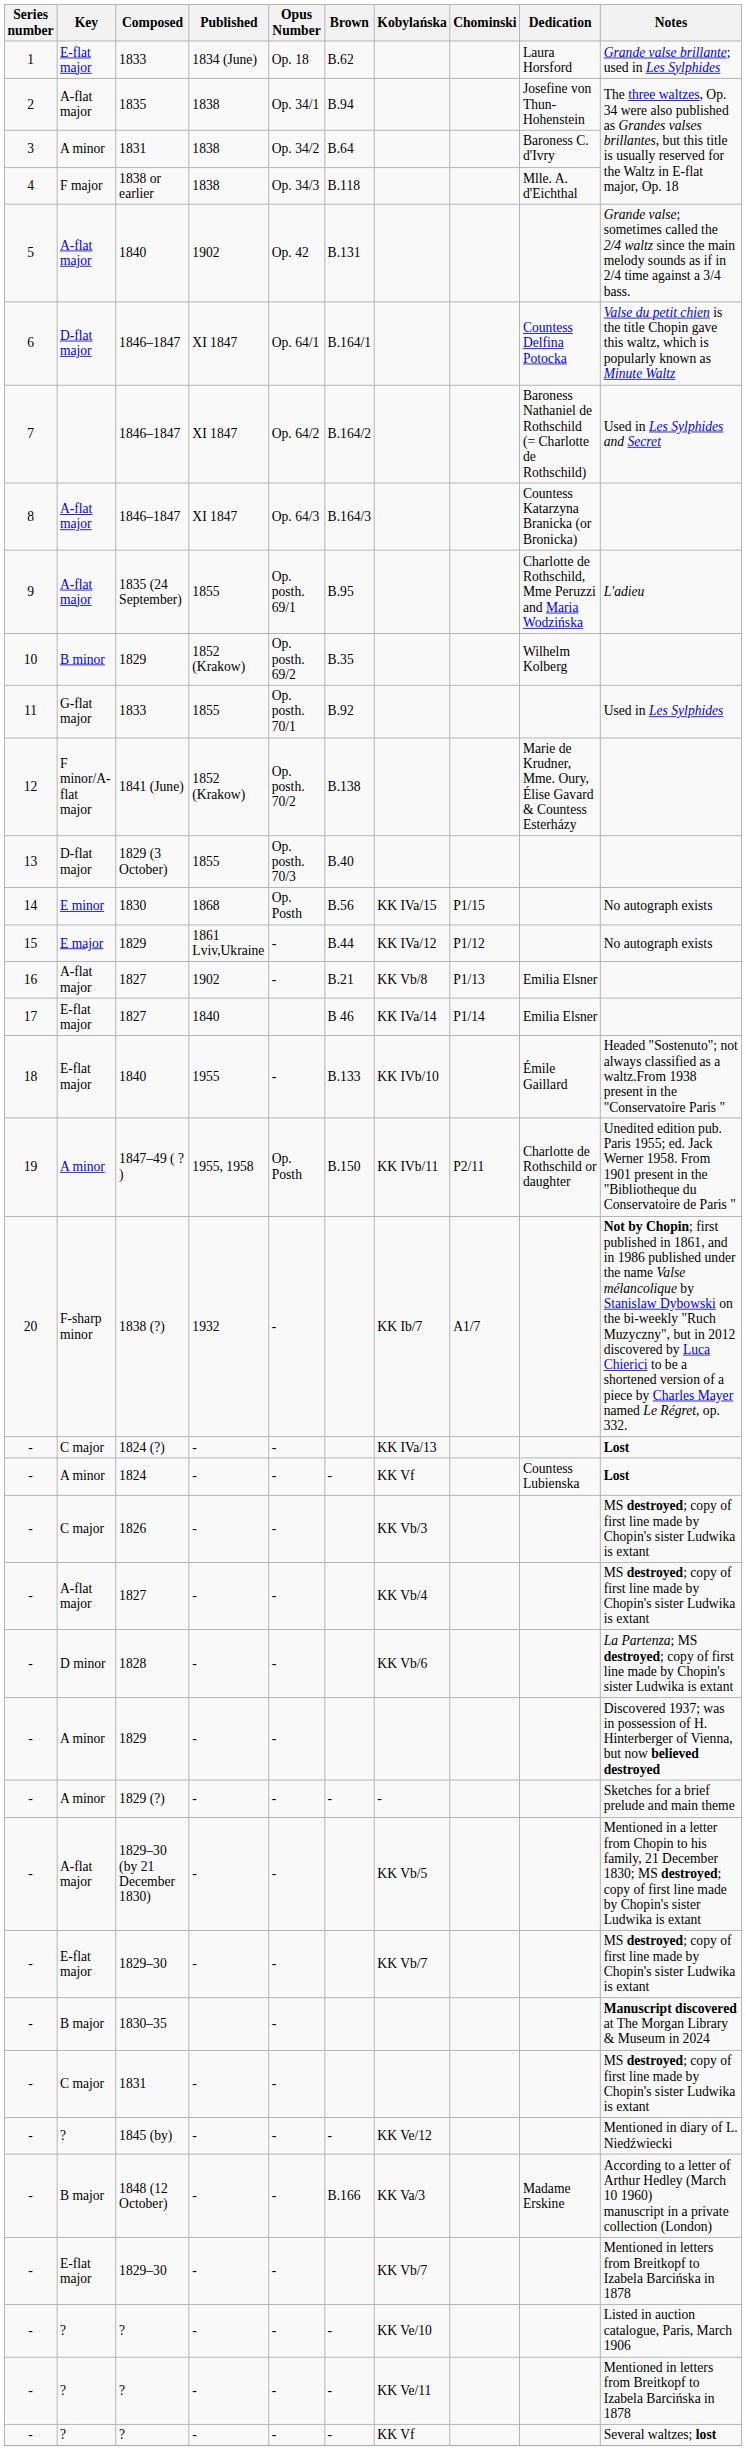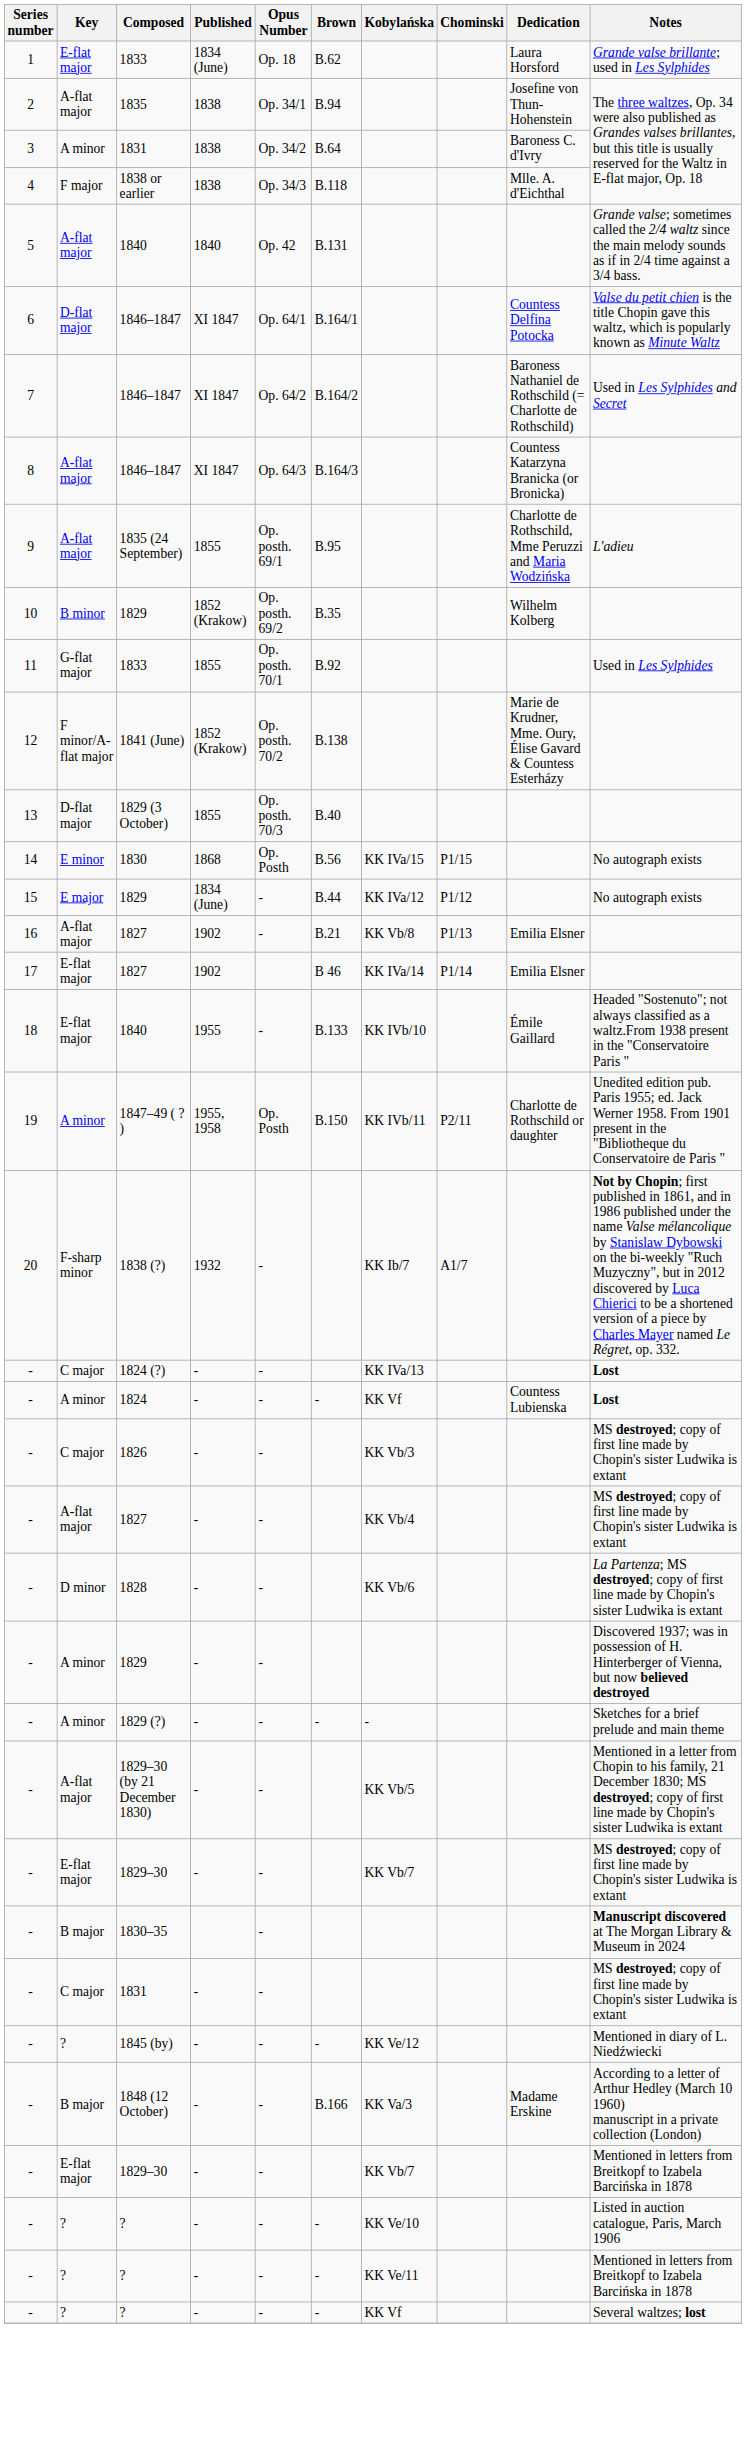 <table class="wikitable sortable" style="text-align: left">
 <tr>
 <th>Series <br>number</th>
 <th>Key</th>
 <th>Composed</th>
 <th>Published</th>
 <th>Opus Number</th>
 <th>Brown</th>
 <th>Kobylańska</th>
 <th>Chominski</th>
 <th>Dedication</th>
 <th>Notes</th>
 </tr>
 <tr>
 <td align="center">1</td>
 <td><a href='#'>E-flat major</a></td>
 <td>1833</td>
 <td>1834 (June)</td>
 <td>Op. 18</td>
 <td>B.62</td>
 <td></td>
 <td></td>
 <td>Laura Horsford</td>
 <td><em><a href='#'>Grande valse brillante</a></em>; used in <em><a href='#'>Les Sylphides</a></em></td>
 </tr>
 <tr>
 <td align="center">2</td>
 <td>A-flat major</td>
 <td>1835</td>
 <td>1838</td>
 <td>Op. 34/1</td>
 <td>B.94</td>
 <td></td>
 <td></td>
 <td>Josefine von Thun-Hohenstein</td>
 <td rowspan=3>The <a href='#'>three waltzes</a>, Op. 34 were also published as <em>Grandes valses brillantes</em>, but this title is usually reserved for the Waltz in E-flat major, Op. 18</td>
 </tr>
 <tr>
 <td align="center">3</td>
 <td>A minor</td>
 <td>1831</td>
 <td>1838</td>
 <td>Op. 34/2</td>
 <td>B.64</td>
 <td></td>
 <td></td>
 <td>Baroness C. d'Ivry</td>
 </tr>
 <tr>
 <td align="center">4</td>
 <td>F major</td>
 <td>1838 or earlier</td>
 <td>1838</td>
 <td>Op. 34/3</td>
 <td>B.118</td>
 <td></td>
 <td></td>
 <td>Mlle. A. d'Eichthal</td>
 </tr>
 <tr>
 <td align="center">5</td>
 <td><a href='#'>A-flat major</a></td>
 <td>1840</td>
-<td>1902</td>
+<td>1840</td>
 <td>Op. 42</td>
 <td>B.131</td>
 <td></td>
 <td></td>
 <td></td>
 <td><em>Grande valse</em>; sometimes called the <em>2/4 waltz</em> since the main melody sounds as if in 2/4 time against a 3/4 bass.</td>
 </tr>
 <tr>
 <td align="center">6</td>
 <td><a href='#'>D-flat major</a></td>
 <td>1846–1847</td>
 <td>XI 1847</td>
 <td>Op. 64/1</td>
 <td>B.164/1</td>
 <td></td>
 <td></td>
 <td><a href='#'>Countess Delfina Potocka</a></td>
 <td><a href='#'><em>Valse du petit chien</em></a> is the title Chopin gave this waltz, which is popularly known as <em><a href='#'>Minute Waltz</a></em></td>
 </tr>
 <tr>
 <td align="center">7</td>
 <td></td>
 <td>1846–1847</td>
 <td>XI 1847</td>
 <td>Op. 64/2</td>
 <td>B.164/2</td>
 <td></td>
 <td></td>
 <td>Baroness Nathaniel de Rothschild (= Charlotte de Rothschild)</td>
 <td>Used in <em><a href='#'>Les Sylphides</a> and <a href='#'>Secret</a></em></td>
 </tr>
 <tr>
 <td align="center">8</td>
 <td><a href='#'>A-flat major</a></td>
 <td>1846–1847</td>
 <td>XI 1847</td>
 <td>Op. 64/3</td>
 <td>B.164/3</td>
 <td></td>
 <td></td>
 <td>Countess Katarzyna Branicka (or Bronicka)</td>
 <td></td>
 </tr>
 <tr>
 <td align="center">9</td>
 <td><a href='#'>A-flat major</a></td>
 <td>1835 (24 September)</td>
 <td>1855</td>
 <td>Op. posth. 69/1</td>
 <td>B.95</td>
 <td></td>
 <td></td>
 <td>Charlotte de Rothschild, Mme Peruzzi and <a href='#'>Maria Wodzińska</a></td>
 <td><em>L'adieu</em></td>
 </tr>
 <tr>
 <td align="center">10</td>
 <td><a href='#'>B minor</a></td>
 <td>1829</td>
 <td>1852 (Krakow)</td>
 <td>Op. posth. 69/2</td>
 <td>B.35</td>
 <td></td>
 <td></td>
 <td>Wilhelm Kolberg</td>
 <td></td>
 </tr>
 <tr>
 <td align="center">11</td>
 <td>G-flat major</td>
 <td>1833</td>
 <td>1855</td>
 <td>Op. posth. 70/1</td>
 <td>B.92</td>
 <td></td>
 <td></td>
 <td></td>
 <td>Used in <em><a href='#'>Les Sylphides</a></em></td>
 </tr>
 <tr>
 <td align="center">12</td>
 <td>F minor/A-flat major</td>
 <td>1841 (June)</td>
 <td>1852 (Krakow)</td>
 <td>Op. posth. 70/2</td>
 <td>B.138</td>
 <td></td>
 <td></td>
 <td>Marie de Krudner, Mme. Oury, Élise Gavard & Countess Esterházy</td>
 <td></td>
 </tr>
 <tr>
 <td align="center">13</td>
 <td>D-flat major</td>
 <td>1829 (3 October)</td>
 <td>1855</td>
 <td>Op. posth. 70/3</td>
 <td>B.40</td>
 <td></td>
 <td></td>
 <td></td>
 <td></td>
 </tr>
 <tr>
 <td align="center">14</td>
 <td><a href='#'>E minor</a></td>
 <td>1830</td>
 <td>1868</td>
 <td>Op. Posth</td>
 <td>B.56</td>
 <td>KK IVa/15</td>
 <td>P1/15</td>
 <td></td>
 <td>No  autograph  exists</td>
 </tr>
 <tr>
 <td align="center">15</td>
 <td><a href='#'>E major</a></td>
 <td>1829</td>
-<td>1861 Lviv,Ukraine</td>
+<td>1834 (June)</td>
 <td>-</td>
 <td>B.44</td>
 <td>KK IVa/12</td>
 <td>P1/12</td>
 <td></td>
 <td>No autograph exists</td>
 </tr>
 <tr>
 <td align="center">16</td>
 <td>A-flat major</td>
 <td>1827</td>
 <td>1902</td>
 <td>-</td>
 <td>B.21</td>
 <td>KK Vb/8</td>
 <td>P1/13</td>
 <td>Emilia Elsner</td>
 <td></td>
 </tr>
 <tr>
 <td align="center">17</td>
 <td>E-flat major</td>
 <td>1827</td>
-<td>1840</td>
+<td>1902</td>
 <td></td>
 <td>B 46</td>
 <td>KK IVa/14</td>
 <td>P1/14</td>
 <td>Emilia Elsner</td>
 <td></td>
 </tr>
 <tr>
 <td align="center">18</td>
 <td>E-flat major</td>
 <td>1840</td>
 <td>1955</td>
 <td>-</td>
 <td>B.133</td>
 <td>KK IVb/10</td>
 <td></td>
 <td>Émile Gaillard</td>
 <td>Headed "Sostenuto"; not always classified as a waltz.From 1938 present in the "Conservatoire Paris "</td>
 </tr>
 <tr>
 <td align="center">19</td>
 <td><a href='#'>A minor</a></td>
 <td>1847–49 ( ? )</td>
 <td>1955, 1958</td>
 <td>Op. Posth</td>
 <td>B.150</td>
 <td>KK IVb/11</td>
 <td>P2/11</td>
 <td>Charlotte de Rothschild or daughter</td>
 <td>Unedited edition pub. Paris 1955; ed. Jack Werner 1958. From 1901 present in the "Bibliotheque du Conservatoire de Paris "</td>
 </tr>
 <tr>
 <td align="center">20</td>
 <td>F-sharp minor</td>
 <td>1838 (?)</td>
 <td>1932</td>
 <td>-</td>
 <td></td>
 <td>KK Ib/7</td>
 <td>A1/7</td>
 <td></td>
 <td><strong>Not by Chopin</strong>; first published in 1861, and in 1986 published under the name <em>Valse mélancolique</em> by <a href='#'>Stanislaw Dybowski</a> on the bi-weekly "Ruch Muzyczny", but in 2012 discovered by <a href='#'>Luca Chierici</a> to be a shortened version of a piece by <a href='#'>Charles Mayer</a> named <em>Le Régret</em>, op. 332.</td>
 </tr>
 <tr>
 <td align="center">-</td>
 <td>C major</td>
 <td>1824 (?)</td>
 <td>-</td>
 <td>-</td>
 <td></td>
 <td>KK IVa/13</td>
 <td></td>
 <td></td>
 <td><strong>Lost</strong></td>
 </tr>
 <tr>
 <td align="center">-</td>
 <td>A minor</td>
 <td>1824</td>
 <td>-</td>
 <td>-</td>
 <td>-</td>
 <td>KK Vf</td>
 <td></td>
 <td>Countess Lubienska</td>
 <td><strong>Lost</strong></td>
 </tr>
 <tr>
 <td align="center">-</td>
 <td>C major</td>
 <td>1826</td>
 <td>-</td>
 <td>-</td>
 <td></td>
 <td>KK Vb/3</td>
 <td></td>
 <td></td>
 <td>MS <strong>destroyed</strong>; copy of first line made by Chopin's sister Ludwika is extant</td>
 </tr>
 <tr>
 <td align="center">-</td>
 <td>A-flat major</td>
 <td>1827</td>
 <td>-</td>
 <td>-</td>
 <td></td>
 <td>KK Vb/4</td>
 <td></td>
 <td></td>
 <td>MS <strong>destroyed</strong>; copy of first line made by Chopin's sister Ludwika is extant</td>
 </tr>
 <tr>
 <td align="center">-</td>
 <td>D minor</td>
 <td>1828</td>
 <td>-</td>
 <td>-</td>
 <td></td>
 <td>KK Vb/6</td>
 <td></td>
 <td></td>
 <td><em>La Partenza</em>; MS <strong>destroyed</strong>; copy of first line made by Chopin's sister Ludwika is extant</td>
 </tr>
 <tr>
 <td align="center">-</td>
 <td>A minor</td>
 <td>1829</td>
 <td>-</td>
 <td>-</td>
 <td></td>
 <td></td>
 <td></td>
 <td></td>
 <td>Discovered 1937; was in possession of H. Hinterberger of Vienna, but now <strong>believed destroyed</strong></td>
 </tr>
 <tr>
 <td align="center">-</td>
 <td>A minor</td>
 <td>1829 (?)</td>
 <td>-</td>
 <td>-</td>
 <td>-</td>
 <td>-</td>
 <td></td>
 <td></td>
 <td>Sketches for a brief prelude and main theme</td>
 </tr>
 <tr>
 <td align="center">-</td>
 <td>A-flat major</td>
 <td>1829–30 (by 21 December 1830)</td>
 <td>-</td>
 <td>-</td>
 <td></td>
 <td>KK Vb/5</td>
 <td></td>
 <td></td>
 <td>Mentioned in a letter from Chopin to his family, 21 December 1830; MS <strong>destroyed</strong>; copy of first line made by Chopin's sister Ludwika is extant</td>
 </tr>
 <tr>
 <td align="center">-</td>
 <td>E-flat major</td>
 <td>1829–30</td>
 <td>-</td>
 <td>-</td>
 <td></td>
 <td>KK Vb/7</td>
 <td></td>
 <td></td>
 <td>MS <strong>destroyed</strong>; copy of first line made by Chopin's sister Ludwika is extant</td>
 </tr>
 <tr>
 <td align="center">-</td>
 <td>B major</td>
 <td>1830–35</td>
 <td></td>
 <td>-</td>
 <td></td>
 <td></td>
 <td></td>
 <td></td>
 <td><strong>Manuscript discovered</strong> at The Morgan Library & Museum in 2024</td>
 </tr>
 <tr>
 <td align="center">-</td>
 <td>C major</td>
 <td>1831</td>
 <td>-</td>
 <td>-</td>
 <td></td>
 <td></td>
 <td></td>
 <td></td>
 <td>MS <strong>destroyed</strong>; copy of first line made by Chopin's sister Ludwika is extant</td>
 </tr>
 <tr>
 <td align="center">-</td>
 <td>?</td>
 <td>1845 (by)</td>
 <td>-</td>
 <td>-</td>
 <td>-</td>
 <td>KK Ve/12</td>
 <td></td>
 <td></td>
 <td>Mentioned in diary of L. Niedźwiecki</td>
 </tr>
 <tr>
 <td align="center">-</td>
 <td>B major</td>
 <td>1848 (12 October)</td>
 <td>-</td>
 <td>-</td>
 <td>B.166</td>
 <td>KK Va/3</td>
 <td></td>
 <td>Madame Erskine</td>
 <td>According to a letter of Arthur Hedley (March 10 1960)<br>manuscript in a private collection (London)</td>
 </tr>
 <tr>
 <td align="center">-</td>
 <td>E-flat major</td>
 <td>1829–30</td>
 <td>-</td>
 <td>-</td>
 <td></td>
 <td>KK Vb/7</td>
 <td></td>
 <td></td>
 <td>Mentioned in letters from Breitkopf to Izabela Barcińska in 1878</td>
 </tr>
 <tr>
 <td align="center">-</td>
 <td>?</td>
 <td>?</td>
 <td>-</td>
 <td>-</td>
 <td>-</td>
 <td>KK Ve/10</td>
 <td></td>
 <td></td>
 <td>Listed in auction catalogue, Paris, March 1906</td>
 </tr>
 <tr>
 <td align="center">-</td>
 <td>?</td>
 <td>?</td>
 <td>-</td>
 <td>-</td>
 <td>-</td>
 <td>KK Ve/11</td>
 <td></td>
 <td></td>
 <td>Mentioned in letters from Breitkopf to Izabela Barcińska in 1878</td>
 </tr>
 <tr>
 <td align="center">-</td>
 <td>?</td>
 <td>?</td>
 <td>-</td>
 <td>-</td>
 <td>-</td>
 <td>KK Vf</td>
 <td></td>
 <td></td>
 <td>Several waltzes; <strong>lost</strong></td>
 </tr>
 <tr>
 </tr>
 </table>
